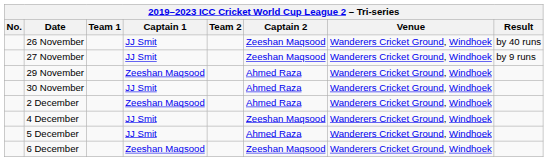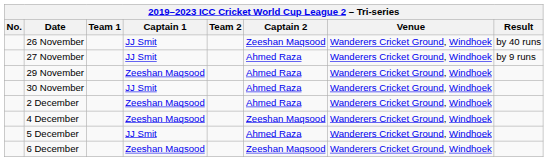 <table class="wikitable">
 <tr>
 <th colspan="9"><a href='#'>2019–2023 ICC Cricket World Cup League 2</a> – Tri-series</th>
 </tr>
 <tr>
 <th>No.</th>
 <th>Date</th>
 <th>Team 1</th>
 <th>Captain 1</th>
 <th>Team 2</th>
 <th>Captain 2</th>
 <th>Venue</th>
 <th>Result</th>
 </tr>
 <tr>
 <td></td>
 <td>26 November</td>
 <td></td>
 <td><a href='#'>JJ Smit</a></td>
 <td></td>
 <td><a href='#'>Zeeshan Maqsood</a></td>
 <td><a href='#'>Wanderers Cricket Ground</a>, <a href='#'>Windhoek</a></td>
 <td> by 40 runs</td>
 </tr>
 <tr>
 <td></td>
 <td>27 November</td>
 <td></td>
 <td><a href='#'>JJ Smit</a></td>
 <td></td>
-<td><a href='#'>Zeeshan Maqsood</a></td>
+<td><a href='#'>Ahmed Raza</a></td>
 <td><a href='#'>Wanderers Cricket Ground</a>, <a href='#'>Windhoek</a></td>
 <td> by 9 runs</td>
 </tr>
 <tr>
 <td></td>
 <td>29 November</td>
 <td></td>
 <td><a href='#'>Zeeshan Maqsood</a></td>
 <td></td>
 <td><a href='#'>Ahmed Raza</a></td>
 <td><a href='#'>Wanderers Cricket Ground</a>, <a href='#'>Windhoek</a></td>
 <td></td>
 </tr>
 <tr>
 <td></td>
 <td>30 November</td>
 <td></td>
 <td><a href='#'>JJ Smit</a></td>
 <td></td>
 <td><a href='#'>Ahmed Raza</a></td>
 <td><a href='#'>Wanderers Cricket Ground</a>, <a href='#'>Windhoek</a></td>
 <td></td>
 </tr>
 <tr>
 <td></td>
 <td>2 December</td>
 <td></td>
 <td><a href='#'>Zeeshan Maqsood</a></td>
 <td></td>
 <td><a href='#'>Ahmed Raza</a></td>
 <td><a href='#'>Wanderers Cricket Ground</a>, <a href='#'>Windhoek</a></td>
 <td></td>
 </tr>
 <tr>
 <td></td>
 <td>4 December</td>
 <td></td>
-<td><a href='#'>JJ Smit</a></td>
+<td><a href='#'>Zeeshan Maqsood</a></td>
 <td></td>
 <td><a href='#'>Zeeshan Maqsood</a></td>
 <td><a href='#'>Wanderers Cricket Ground</a>, <a href='#'>Windhoek</a></td>
 <td></td>
 </tr>
 <tr>
 <td></td>
 <td>5 December</td>
 <td></td>
 <td><a href='#'>JJ Smit</a></td>
 <td></td>
 <td><a href='#'>Ahmed Raza</a></td>
 <td><a href='#'>Wanderers Cricket Ground</a>, <a href='#'>Windhoek</a></td>
 <td></td>
 </tr>
 <tr>
 <td></td>
 <td>6 December</td>
 <td></td>
 <td><a href='#'>Zeeshan Maqsood</a></td>
 <td></td>
 <td><a href='#'>Zeeshan Maqsood</a></td>
 <td><a href='#'>Wanderers Cricket Ground</a>, <a href='#'>Windhoek</a></td>
 <td></td>
 </tr>
 </table>
